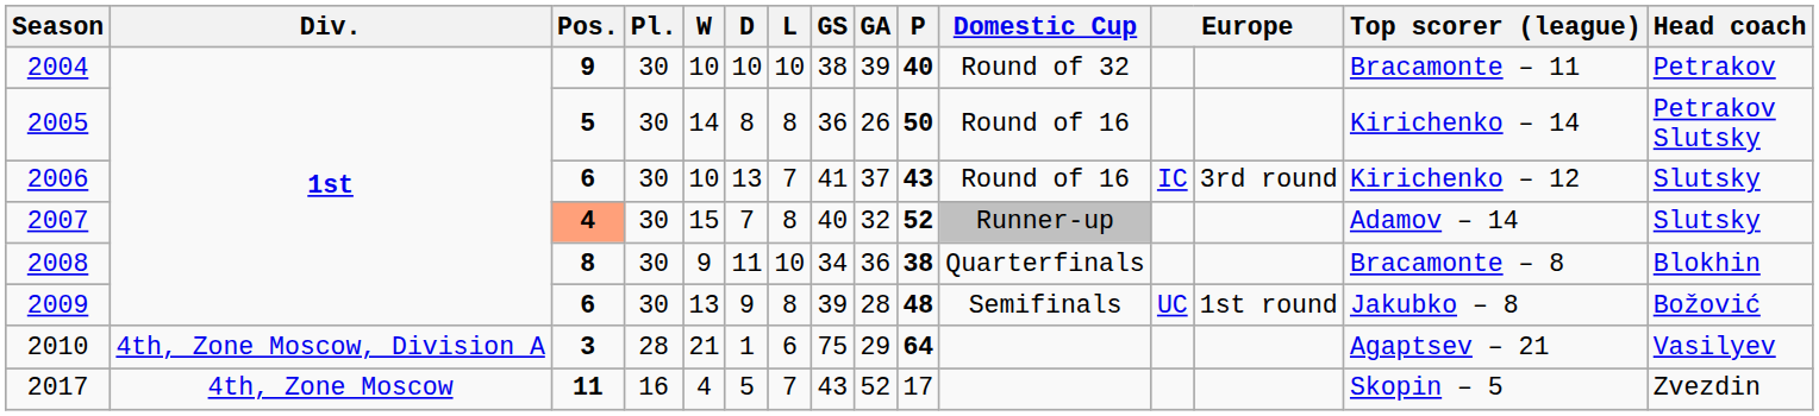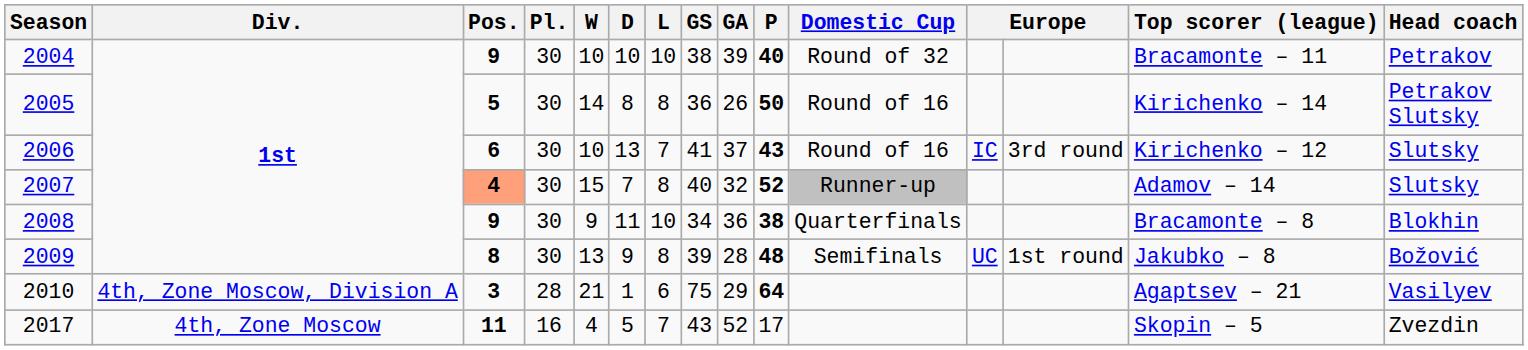 <table class="wikitable">
 <tr>
 <th>Season</th>
 <th>Div.</th>
 <th>Pos.</th>
 <th>Pl.</th>
 <th>W</th>
 <th>D</th>
 <th>L</th>
 <th>GS</th>
 <th>GA</th>
 <th>P</th>
 <th><a href='#'>Domestic Cup</a></th>
 <th colspan=2>Europe</th>
 <th>Top scorer (league)</th>
 <th>Head coach</th>
 </tr>
 <tr>
 <td align=center><a href='#'>2004</a></td>
 <td align=center rowspan="6"><strong><a href='#'>1st</a></strong></td>
 <td align=center><strong>9</strong></td>
 <td align=center>30</td>
 <td align=center>10</td>
 <td align=center>10</td>
 <td align=center>10</td>
 <td align=center>38</td>
 <td align=center>39</td>
 <td align=center><strong>40</strong></td>
 <td align=center>Round of 32</td>
 <td align=center></td>
 <td align=center></td>
 <td align=left> <a href='#'>Bracamonte</a> – 11</td>
 <td align=left> <a href='#'>Petrakov</a></td>
 </tr>
 <tr>
 <td align=center><a href='#'>2005</a></td>
 <td align=center><strong>5</strong></td>
 <td align=center>30</td>
 <td align=center>14</td>
 <td align=center>8</td>
 <td align=center>8</td>
 <td align=center>36</td>
 <td align=center>26</td>
 <td align=center><strong>50</strong></td>
 <td align=center>Round of 16</td>
 <td align=center></td>
 <td align=center></td>
 <td align=left> <a href='#'>Kirichenko</a> – 14</td>
 <td align=left> <a href='#'>Petrakov</a> <br>  <a href='#'>Slutsky</a></td>
 </tr>
 <tr>
 <td align=center><a href='#'>2006</a></td>
 <td align=center><strong>6</strong></td>
 <td align=center>30</td>
 <td align=center>10</td>
 <td align=center>13</td>
 <td align=center>7</td>
 <td align=center>41</td>
 <td align=center>37</td>
 <td align=center><strong>43</strong></td>
 <td align=center>Round of 16</td>
 <td align=center><a href='#'>IC</a></td>
 <td align=center>3rd round</td>
 <td align=left> <a href='#'>Kirichenko</a> – 12</td>
 <td align=left> <a href='#'>Slutsky</a></td>
 </tr>
 <tr>
 <td align=center><a href='#'>2007</a></td>
 <td align=center style="background: lightsalmon;"><strong>4</strong></td>
 <td align=center>30</td>
 <td align=center>15</td>
 <td align=center>7</td>
 <td align=center>8</td>
 <td align=center>40</td>
 <td align=center>32</td>
 <td align=center><strong>52</strong></td>
 <td align=center bgcolor=silver>Runner-up</td>
 <td align=center></td>
 <td align=center></td>
 <td align=left> <a href='#'>Adamov</a> – 14</td>
 <td align=left> <a href='#'>Slutsky</a></td>
 </tr>
 <tr>
 <td align=center><a href='#'>2008</a></td>
-<td align=center><strong>8</strong></td>
+<td align=center><strong>9</strong></td>
 <td align=center>30</td>
 <td align=center>9</td>
 <td align=center>11</td>
 <td align=center>10</td>
 <td align=center>34</td>
 <td align=center>36</td>
 <td align=center><strong>38</strong></td>
 <td align=center>Quarterfinals</td>
 <td align=center></td>
 <td align=center></td>
 <td align=left> <a href='#'>Bracamonte</a> – 8</td>
 <td align=left> <a href='#'>Blokhin</a></td>
 </tr>
 <tr>
 <td align=center><a href='#'>2009</a></td>
-<td align=center><strong>6</strong></td>
+<td align=center><strong>8</strong></td>
 <td align=center>30</td>
 <td align=center>13</td>
 <td align=center>9</td>
 <td align=center>8</td>
 <td align=center>39</td>
 <td align=center>28</td>
 <td align=center><strong>48</strong></td>
 <td align=center>Semifinals</td>
 <td align=center><a href='#'>UC</a></td>
 <td align=center>1st round</td>
 <td align=left> <a href='#'>Jakubko</a> – 8</td>
 <td align=left>  <a href='#'>Božović</a></td>
 </tr>
 <tr>
 <td align=center>2010</td>
 <td align=center><a href='#'>4th, Zone Moscow, Division A</a></td>
 <td align=center><strong>3</strong></td>
 <td align=center>28</td>
 <td align=center>21</td>
 <td align=center>1</td>
 <td align=center>6</td>
 <td align=center>75</td>
 <td align=center>29</td>
 <td align=center><strong>64</strong></td>
 <td align=center></td>
 <td align=center></td>
 <td align=center></td>
 <td align=left> <a href='#'>Agaptsev</a> – 21</td>
 <td align=left> <a href='#'>Vasilyev</a></td>
 </tr>
 <tr>
 <td align=center>2017</td>
 <td align=center><a href='#'>4th, Zone Moscow</a></td>
 <td align=center><strong>11</strong></td>
 <td align=center>16</td>
 <td align=center>4</td>
 <td align=center>5</td>
 <td align=center>7</td>
 <td align=center>43</td>
 <td align=center>52</td>
 <td align=center>17</td>
 <td align=center></td>
 <td align=center></td>
 <td align=center></td>
 <td align=left> <a href='#'>Skopin</a> – 5</td>
 <td align=left> Zvezdin</td>
 </tr>
 </table>
